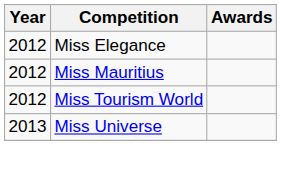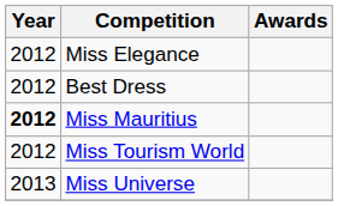 <table class="wikitable sortable">
 <tr>
 <th>Year</th>
 <th>Competition</th>
 <th>Awards</th>
 </tr>
 <tr>
 <td>2012</td>
 <td>Miss Elegance</td>
 <td></td>
 </tr>
 <tr>
 <td>2012</td>
+<td>Best Dress</td>
+<td></td>
+</tr>
+<tr>
+<td><strong>2012</strong></td>
 <td><a href='#'>Miss Mauritius</a></td>
 <td></td>
 </tr>
 <tr>
 <td>2012</td>
 <td><a href='#'>Miss Tourism World</a></td>
 <td></td>
 </tr>
 <tr>
 <td>2013</td>
 <td><a href='#'>Miss Universe</a></td>
 <td></td>
 </tr>
 <tr>
 </tr>
 </table>
